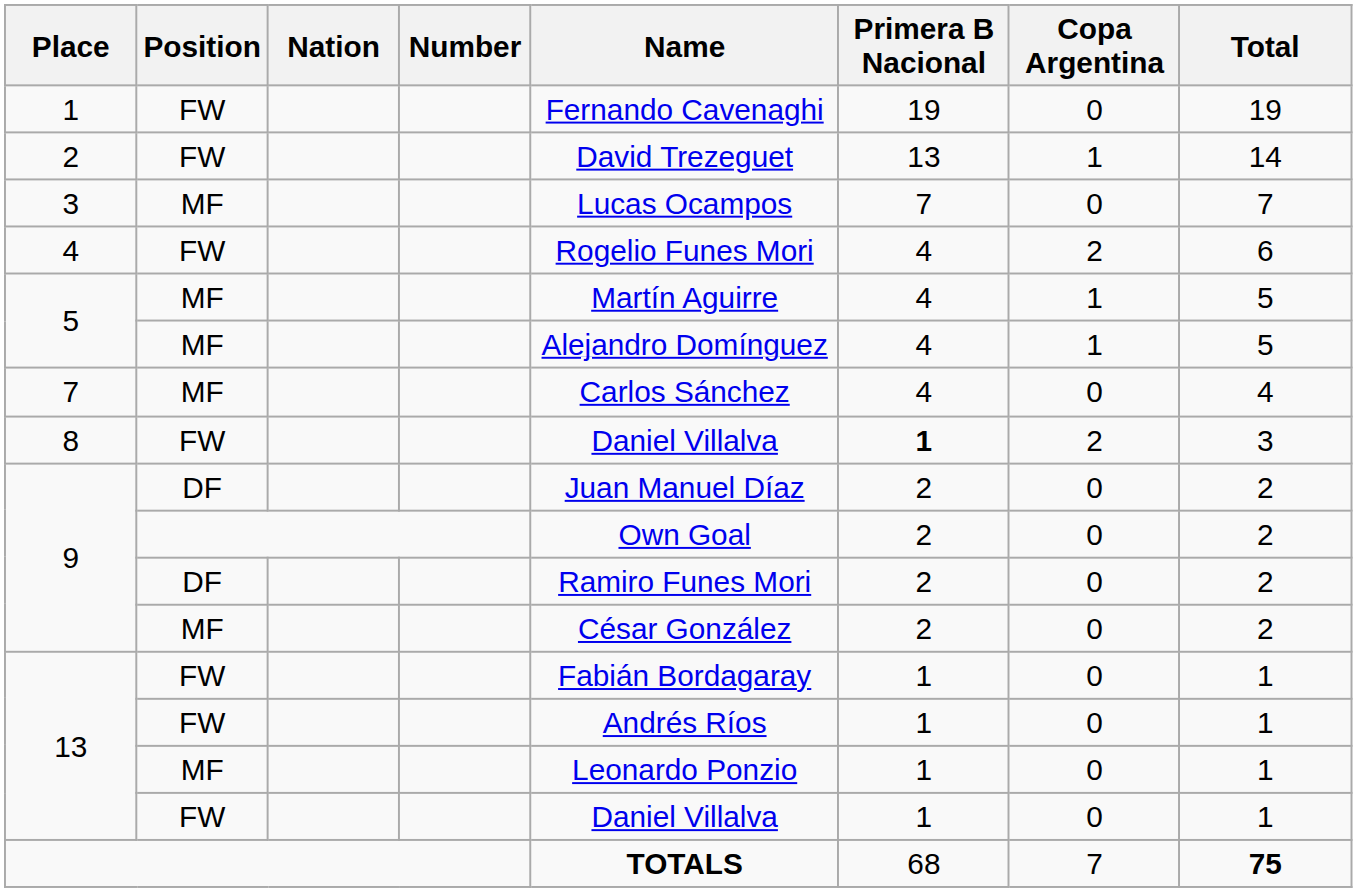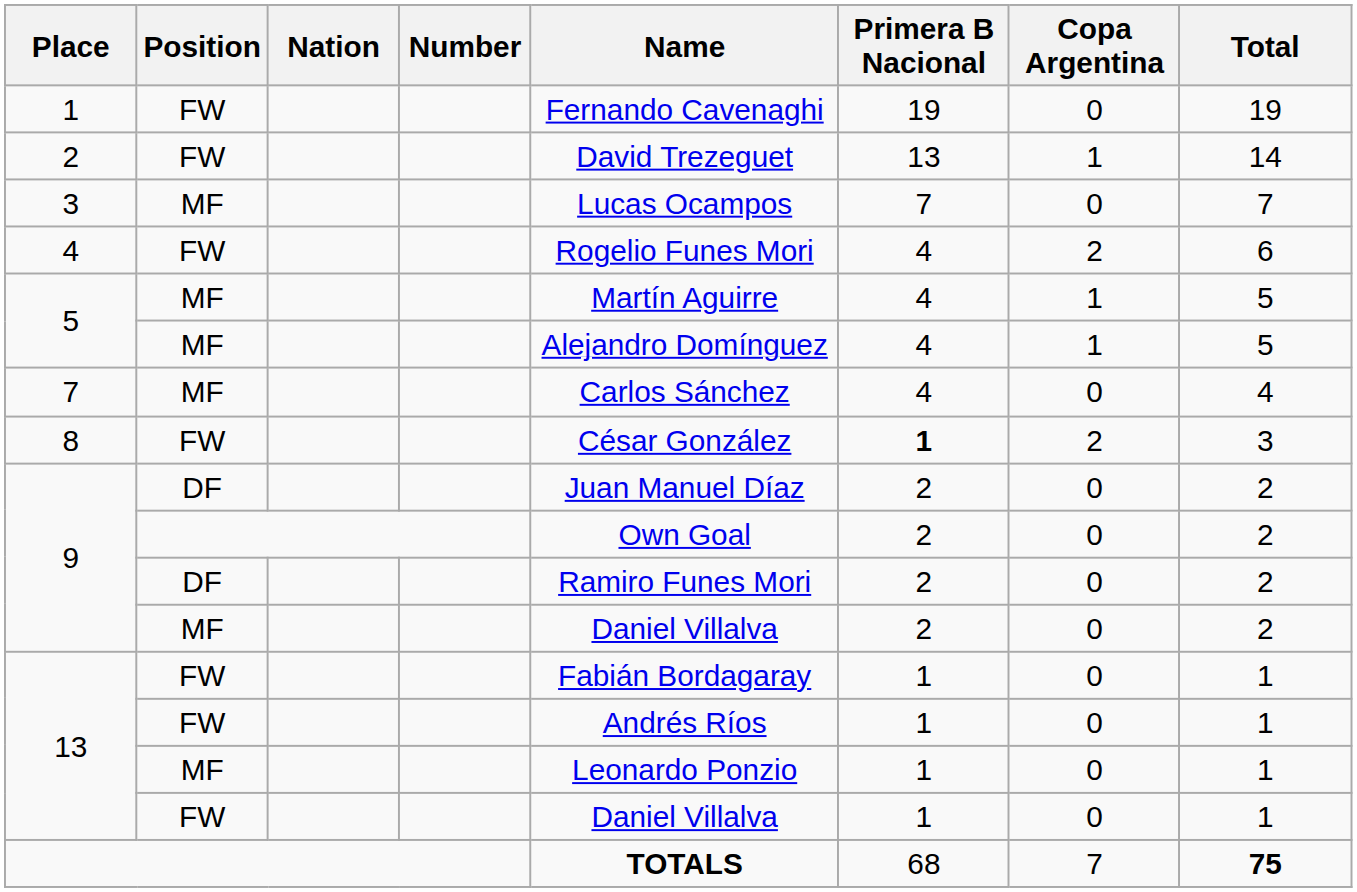 <table class="wikitable" style="font-size: 95%; text-align: center;">
 <tr>
 <th width=60>Place</th>
 <th width=60>Position</th>
 <th width=60>Nation</th>
 <th width=60>Number</th>
 <th width=150>Name</th>
 <th width=80>Primera B Nacional</th>
 <th width=80>Copa Argentina</th>
 <th width=80>Total</th>
 </tr>
 <tr>
 <td>1</td>
 <td>FW</td>
 <td></td>
 <td></td>
 <td><a href='#'>Fernando Cavenaghi</a></td>
 <td>19</td>
 <td>0</td>
 <td>19</td>
 </tr>
 <tr>
 <td>2</td>
 <td>FW</td>
 <td></td>
 <td></td>
 <td><a href='#'>David Trezeguet</a></td>
 <td>13</td>
 <td>1</td>
 <td>14</td>
 </tr>
 <tr>
 <td>3</td>
 <td>MF</td>
 <td></td>
 <td></td>
 <td><a href='#'>Lucas Ocampos</a></td>
 <td>7</td>
 <td>0</td>
 <td>7</td>
 </tr>
 <tr>
 <td>4</td>
 <td>FW</td>
 <td></td>
 <td></td>
 <td><a href='#'>Rogelio Funes Mori</a></td>
 <td>4</td>
 <td>2</td>
 <td>6</td>
 </tr>
 <tr>
 <td rowspan="2">5</td>
 <td>MF</td>
 <td></td>
 <td></td>
 <td><a href='#'>Martín Aguirre</a></td>
 <td>4</td>
 <td>1</td>
 <td>5</td>
 </tr>
 <tr>
 <td>MF</td>
 <td></td>
 <td></td>
 <td><a href='#'>Alejandro Domínguez</a></td>
 <td>4</td>
 <td>1</td>
 <td>5</td>
 </tr>
 <tr>
 <td>7</td>
 <td>MF</td>
 <td></td>
 <td></td>
 <td><a href='#'>Carlos Sánchez</a></td>
 <td>4</td>
 <td>0</td>
 <td>4</td>
 </tr>
 <tr>
 <td>8</td>
 <td>FW</td>
 <td></td>
 <td></td>
-<td><a href='#'>Daniel Villalva</a></td>
+<td><a href='#'>César González</a></td>
 <td><strong>1</strong></td>
 <td>2</td>
 <td>3</td>
 </tr>
 <tr>
 <td rowspan="4">9</td>
 <td>DF</td>
 <td></td>
 <td></td>
 <td><a href='#'>Juan Manuel Díaz</a></td>
 <td>2</td>
 <td>0</td>
 <td>2</td>
 </tr>
 <tr>
 <td colspan="3"></td>
 <td><a href='#'>Own Goal</a></td>
 <td>2</td>
 <td>0</td>
 <td>2</td>
 </tr>
 <tr>
 <td>DF</td>
 <td></td>
 <td></td>
 <td><a href='#'>Ramiro Funes Mori</a></td>
 <td>2</td>
 <td>0</td>
 <td>2</td>
 </tr>
 <tr>
 <td>MF</td>
 <td></td>
 <td></td>
-<td><a href='#'>César González</a></td>
+<td><a href='#'>Daniel Villalva</a></td>
 <td>2</td>
 <td>0</td>
 <td>2</td>
 </tr>
 <tr>
 <td rowspan="4">13</td>
 <td>FW</td>
 <td></td>
 <td></td>
 <td><a href='#'>Fabián Bordagaray</a></td>
 <td>1</td>
 <td>0</td>
 <td>1</td>
 </tr>
 <tr>
 <td>FW</td>
 <td></td>
 <td></td>
 <td><a href='#'>Andrés Ríos</a></td>
 <td>1</td>
 <td>0</td>
 <td>1</td>
 </tr>
 <tr>
 <td>MF</td>
 <td></td>
 <td></td>
 <td><a href='#'>Leonardo Ponzio</a></td>
 <td>1</td>
 <td>0</td>
 <td>1</td>
 </tr>
 <tr>
 <td>FW</td>
 <td></td>
 <td></td>
 <td><a href='#'>Daniel Villalva</a></td>
 <td>1</td>
 <td>0</td>
 <td>1</td>
 </tr>
 <tr>
 <td colspan="4"></td>
 <td><strong>TOTALS</strong></td>
 <td>68</td>
 <td>7</td>
 <td><strong>75</strong></td>
 </tr>
 </table>
